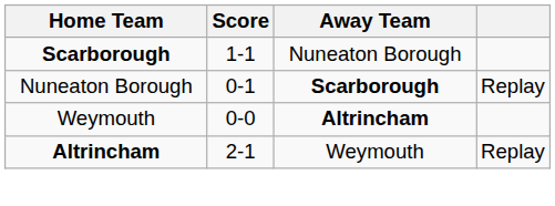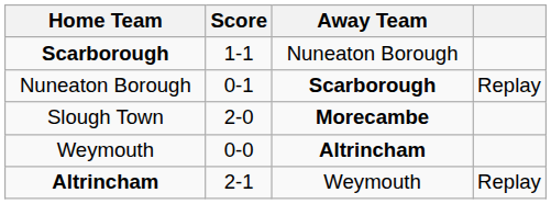 <table class="wikitable" style="text-align:center">
 <tr>
 <th width=150>Home Team</th>
 <th width=20>Score</th>
 <th width=150>Away Team</th>
 <th></th>
 </tr>
 <tr>
 <td><strong>Scarborough</strong></td>
 <td>1-1</td>
 <td>Nuneaton Borough</td>
 <td></td>
 </tr>
 <tr>
 <td>Nuneaton Borough</td>
 <td>0-1</td>
 <td><strong>Scarborough</strong></td>
 <td>Replay</td>
 </tr>
 <tr>
+<td>Slough Town</td>
+<td>2-0</td>
+<td><strong>Morecambe</strong></td>
+<td></td>
+</tr>
+<tr>
 <td>Weymouth</td>
 <td>0-0</td>
 <td><strong>Altrincham</strong></td>
 <td></td>
 </tr>
 <tr>
 <td><strong>Altrincham</strong></td>
 <td>2-1</td>
 <td>Weymouth</td>
 <td>Replay</td>
 </tr>
 </table>
